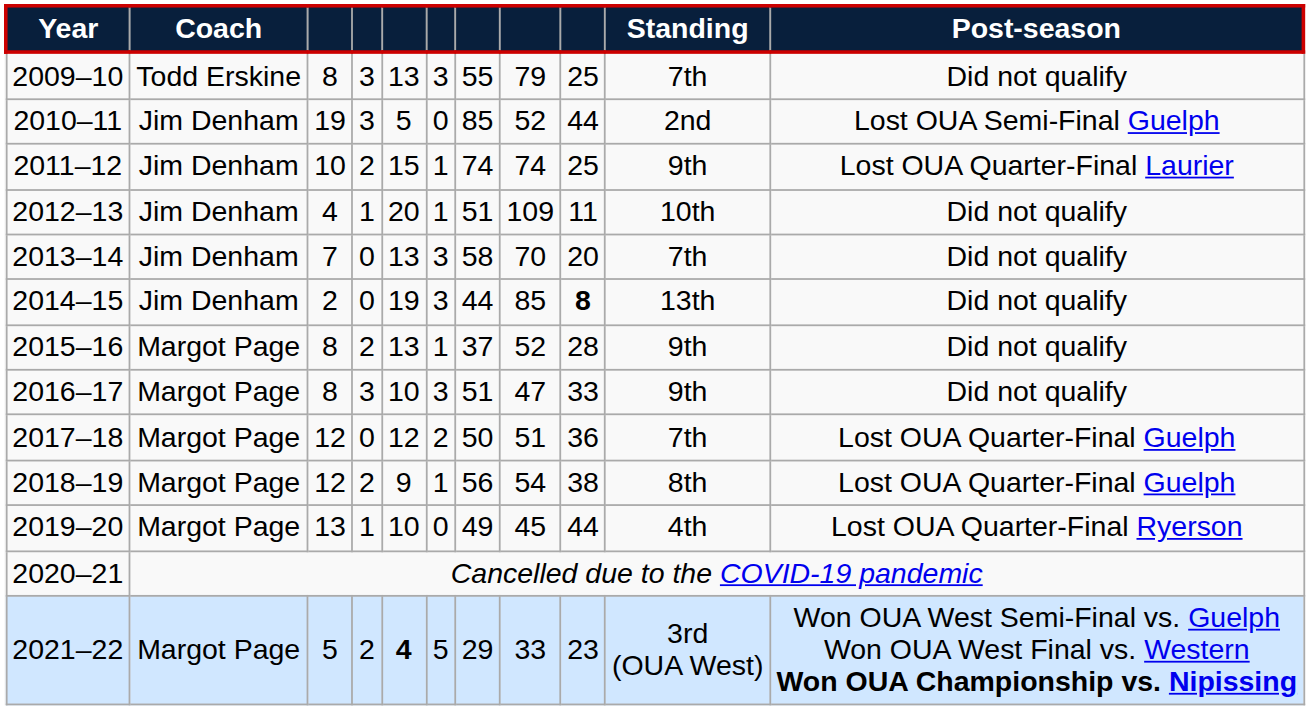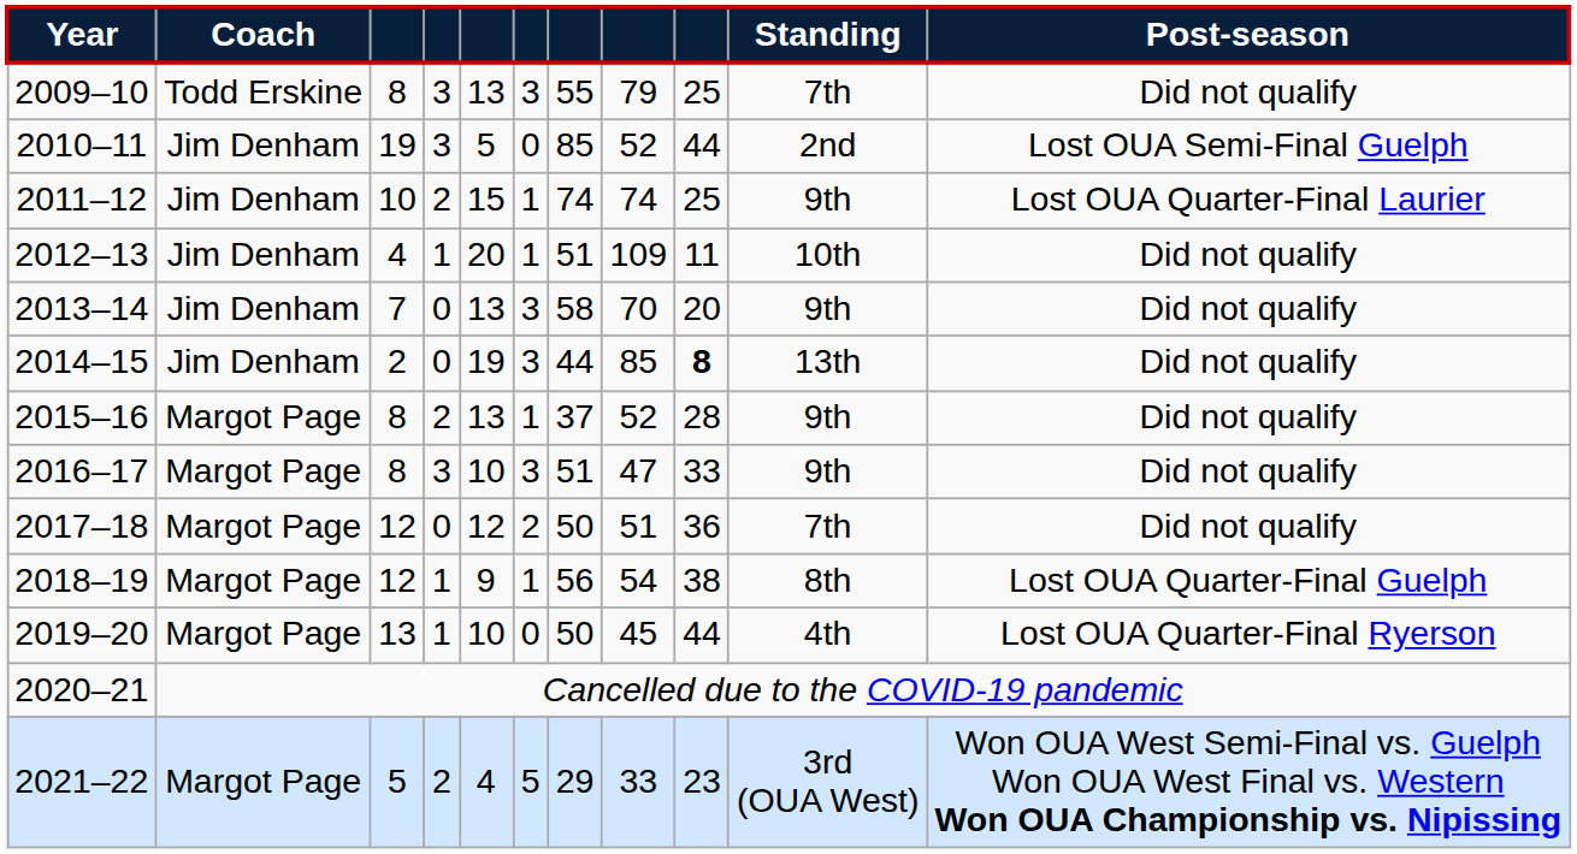 <table class="wikitable">
 <tr align="center"  style=" background:#081F3C;color:#FFFFFF; border: 2px solid #CC0000;">
 <td><strong>Year</strong></td>
 <td><strong>Coach</strong></td>
 <td><strong></strong></td>
 <td><strong></strong></td>
 <td><strong></strong></td>
 <td><strong></strong></td>
 <td><strong></strong></td>
 <td><strong></strong></td>
 <td><strong></strong></td>
 <td><strong>Standing</strong></td>
 <td><strong>Post-season</strong></td>
 </tr>
 <tr align="center" bgcolor="">
 <td>2009–10</td>
 <td>Todd Erskine</td>
 <td>8</td>
 <td>3</td>
 <td>13</td>
 <td>3</td>
 <td>55</td>
 <td>79</td>
 <td>25</td>
 <td>7th</td>
 <td>Did not qualify</td>
 </tr>
 <tr align="center" bgcolor="">
 <td>2010–11</td>
 <td>Jim Denham</td>
 <td>19</td>
 <td>3</td>
 <td>5</td>
 <td>0</td>
 <td>85</td>
 <td>52</td>
 <td>44</td>
 <td>2nd</td>
 <td>Lost OUA Semi-Final <a href='#'>Guelph</a> </td>
 </tr>
 <tr align="center" bgcolor="">
 <td>2011–12</td>
 <td>Jim Denham</td>
 <td>10</td>
 <td>2</td>
 <td>15</td>
 <td>1</td>
 <td>74</td>
 <td>74</td>
 <td>25</td>
 <td>9th</td>
 <td>Lost OUA Quarter-Final <a href='#'>Laurier</a> </td>
 </tr>
 <tr align="center" bgcolor="">
 <td>2012–13</td>
 <td>Jim Denham</td>
 <td>4</td>
 <td>1</td>
 <td>20</td>
 <td>1</td>
 <td>51</td>
 <td>109</td>
 <td>11</td>
 <td>10th</td>
 <td>Did not qualify</td>
 </tr>
 <tr align="center" bgcolor="">
 <td>2013–14</td>
 <td>Jim Denham</td>
 <td>7</td>
 <td>0</td>
 <td>13</td>
 <td>3</td>
 <td>58</td>
 <td>70</td>
 <td>20</td>
-<td>7th</td>
+<td>9th</td>
 <td>Did not qualify</td>
 </tr>
 <tr align="center" bgcolor="">
 <td>2014–15</td>
 <td>Jim Denham</td>
 <td>2</td>
 <td>0</td>
 <td>19</td>
 <td>3</td>
 <td>44</td>
 <td>85</td>
 <td><strong>8</strong></td>
 <td>13th</td>
 <td>Did not qualify</td>
 </tr>
 <tr align="center" bgcolor="">
 <td>2015–16</td>
 <td>Margot Page</td>
 <td>8</td>
 <td>2</td>
 <td>13</td>
 <td>1</td>
 <td>37</td>
 <td>52</td>
 <td>28</td>
 <td>9th</td>
 <td>Did not qualify</td>
 </tr>
 <tr align="center" bgcolor="">
 <td>2016–17</td>
 <td>Margot Page</td>
 <td>8</td>
 <td>3</td>
 <td>10</td>
 <td>3</td>
 <td>51</td>
 <td>47</td>
 <td>33</td>
 <td>9th</td>
 <td>Did not qualify</td>
 </tr>
 <tr align="center" bgcolor="">
 <td>2017–18</td>
 <td>Margot Page</td>
 <td>12</td>
 <td>0</td>
 <td>12</td>
 <td>2</td>
 <td>50</td>
 <td>51</td>
 <td>36</td>
 <td>7th</td>
-<td>Lost OUA Quarter-Final <a href='#'>Guelph</a> </td>
+<td>Did not qualify</td>
 </tr>
 <tr align="center" bgcolor="">
 <td>2018–19</td>
 <td>Margot Page</td>
 <td>12</td>
-<td>2</td>
+<td>1</td>
 <td>9</td>
 <td>1</td>
 <td>56</td>
 <td>54</td>
 <td>38</td>
 <td>8th</td>
 <td>Lost OUA Quarter-Final <a href='#'>Guelph</a> </td>
 </tr>
 <tr align="center" bgcolor="">
 <td>2019–20</td>
 <td>Margot Page</td>
 <td>13</td>
 <td>1</td>
 <td>10</td>
 <td>0</td>
-<td>49</td>
+<td>50</td>
 <td>45</td>
 <td>44</td>
 <td>4th</td>
 <td>Lost OUA Quarter-Final <a href='#'>Ryerson</a> </td>
 </tr>
 <tr align="center" bgcolor="">
 <td>2020–21</td>
 <td align="center" colspan=10><em>Cancelled due to the <a href='#'>COVID-19 pandemic</a></em></td>
 </tr>
 <tr align="center" bgcolor="#d0e7ff">
 <td>2021–22</td>
 <td>Margot Page</td>
 <td>5</td>
 <td>2</td>
-<td><strong>4</strong></td>
+<td>4</td>
 <td>5</td>
 <td>29</td>
 <td>33</td>
 <td>23</td>
 <td>3rd<br>(OUA West)</td>
 <td>Won OUA West Semi-Final vs. <a href='#'>Guelph</a> <br>Won OUA West Final vs. <a href='#'>Western</a> <br><strong>Won OUA Championship vs. <a href='#'>Nipissing</a> </strong></td>
 </tr>
 </table>
